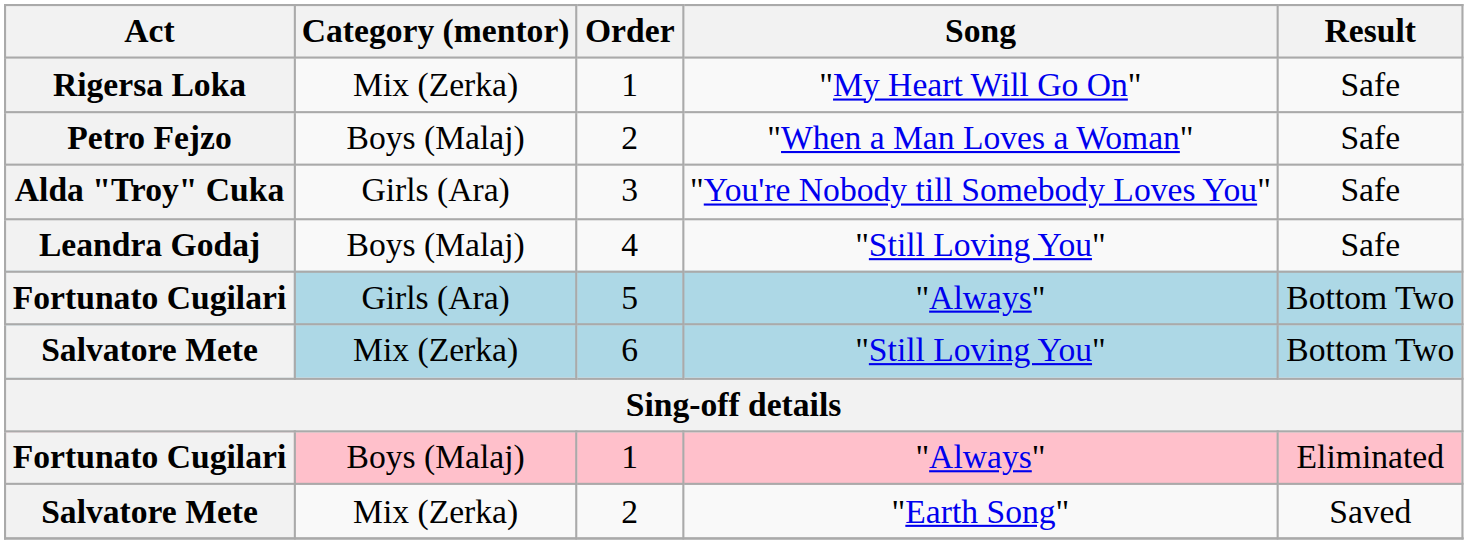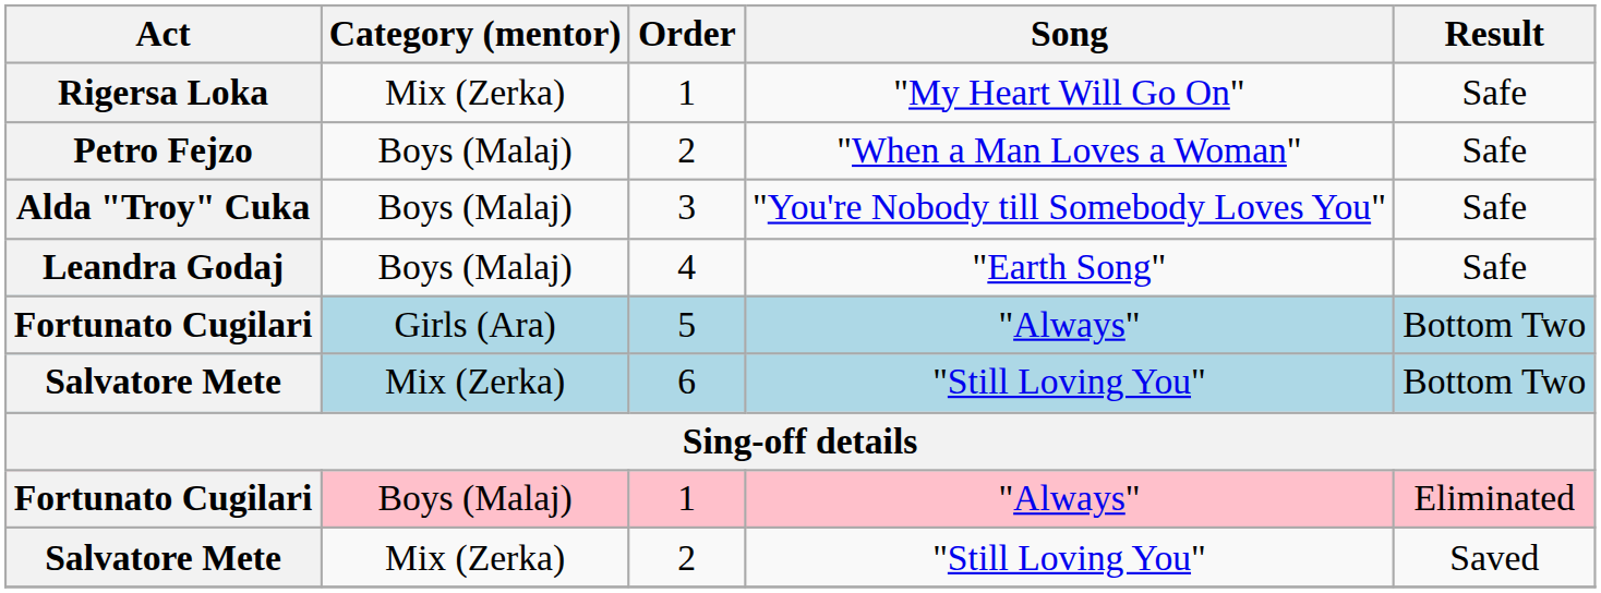 <table class="wikitable plainrowheaders" style="text-align:center;">
 <tr>
 <th scope="col">Act</th>
 <th scope="col">Category (mentor)</th>
 <th scope="col">Order</th>
 <th scope="col">Song</th>
 <th scope="col">Result</th>
 </tr>
 <tr>
 <th scope="row">Rigersa Loka</th>
 <td>Mix (Zerka)</td>
 <td>1</td>
 <td>"<a href='#'>My Heart Will Go On</a>"</td>
 <td>Safe</td>
 </tr>
 <tr>
 <th scope="row">Petro Fejzo</th>
 <td>Boys (Malaj)</td>
 <td>2</td>
 <td>"<a href='#'>When a Man Loves a Woman</a>"</td>
 <td>Safe</td>
 </tr>
 <tr>
 <th scope="row">Alda "Troy" Cuka</th>
-<td>Girls (Ara)</td>
+<td>Boys (Malaj)</td>
 <td>3</td>
 <td>"<a href='#'>You're Nobody till Somebody Loves You</a>"</td>
 <td>Safe</td>
 </tr>
 <tr>
 <th scope="row">Leandra Godaj</th>
 <td>Boys (Malaj)</td>
 <td>4</td>
-<td>"<a href='#'>Still Loving You</a>"</td>
+<td>"<a href='#'>Earth Song</a>"</td>
 <td>Safe</td>
 </tr>
 <tr style="background:lightblue;">
 <th scope="row">Fortunato Cugilari</th>
 <td>Girls (Ara)</td>
 <td>5</td>
 <td>"<a href='#'>Always</a>"</td>
 <td>Bottom Two</td>
 </tr>
 <tr style="background:lightblue;">
 <th scope="row">Salvatore Mete</th>
 <td>Mix (Zerka)</td>
 <td>6</td>
 <td>"<a href='#'>Still Loving You</a>"</td>
 <td>Bottom Two</td>
 </tr>
 <tr>
 <th colspan="5">Sing-off details</th>
 </tr>
 <tr style="background:pink;">
 <th scope="row">Fortunato Cugilari</th>
 <td>Boys (Malaj)</td>
 <td>1</td>
 <td>"<a href='#'>Always</a>"</td>
 <td>Eliminated</td>
 </tr>
 <tr>
 <th scope="row">Salvatore Mete</th>
 <td>Mix (Zerka)</td>
 <td>2</td>
-<td>"<a href='#'>Earth Song</a>"</td>
+<td>"<a href='#'>Still Loving You</a>"</td>
 <td>Saved</td>
 </tr>
 <tr>
 </tr>
 </table>
